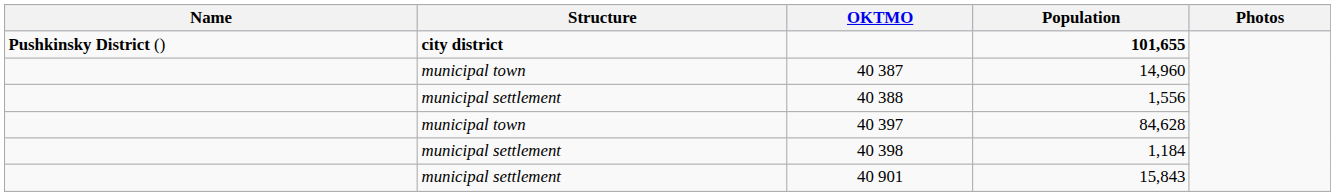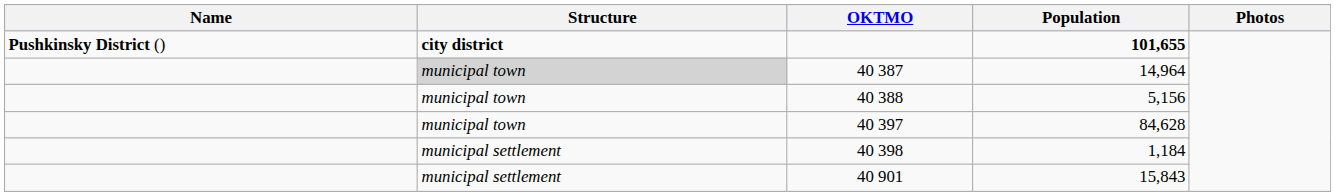 <table width=100% class="wikitable">
 <tr bgcolor="#CCCCFF" align="left">
 <th>Name</th>
 <th>Structure</th>
 <th><a href='#'>OKTMO</a></th>
 <th>Population</th>
 <th>Photos</th>
 </tr>
 <tr valign="top">
 <td><strong>Pushkinsky District</strong> ()</td>
 <td align="left"><strong>city district</strong></td>
 <td></td>
 <td align="right"><strong>101,655</strong></td>
 <td rowspan="8"></td>
 </tr>
 <tr>
 <td><br></td>
-<td align="left"><em>municipal town</em></td>
+<td align="left" style="background: lightgrey;"><em>municipal town</em></td>
 <td align="center">40 387</td>
-<td align="right">14,960</td>
+<td align="right">14,964</td>
 </tr>
 <tr>
 <td><br></td>
-<td align="left"><em>municipal settlement</em></td>
+<td align="left"><em>municipal town</em></td>
 <td align="center">40 388</td>
-<td align="right">1,556</td>
+<td align="right">5,156</td>
 </tr>
 <tr>
 <td><br></td>
 <td align="left"><em>municipal town</em></td>
 <td align="center">40 397</td>
 <td align="right">84,628</td>
 </tr>
 <tr>
 <td><br></td>
 <td align="left"><em>municipal settlement</em></td>
 <td align="center">40 398</td>
 <td align="right">1,184</td>
 </tr>
 <tr>
 <td><br></td>
 <td align="left"><em>municipal settlement</em></td>
 <td align="center">40 901</td>
 <td align="right">15,843</td>
 </tr>
 </table>
